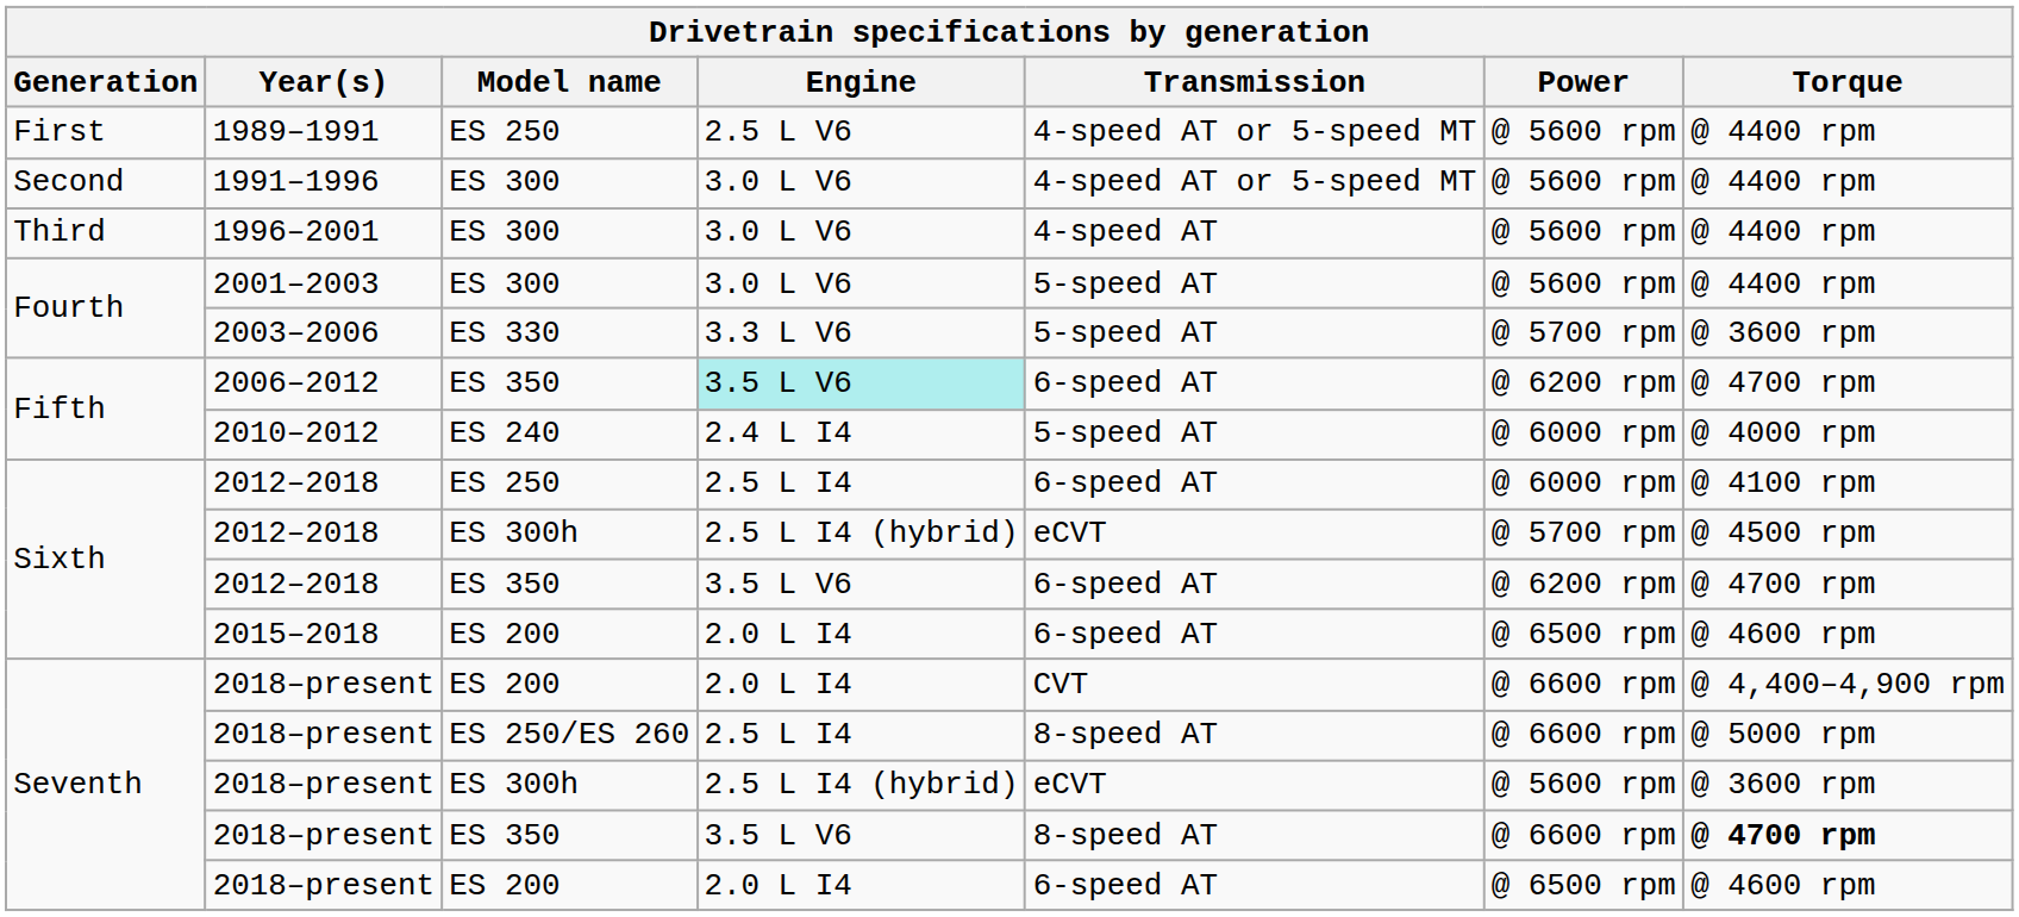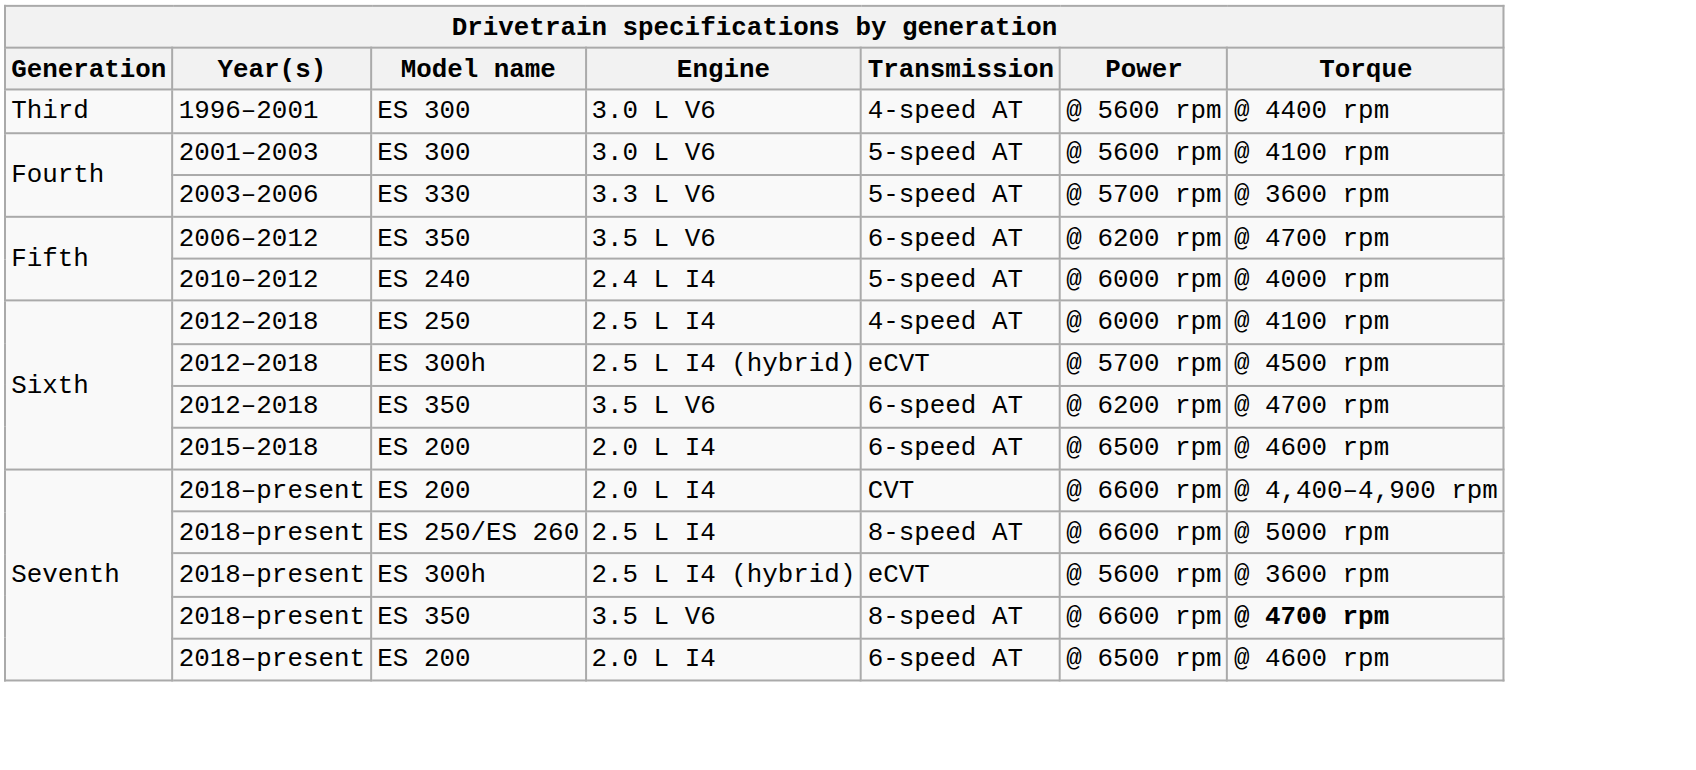 <table class="wikitable collapsible" style="float:left;">
 <tr>
 <th colspan="7">Drivetrain specifications by generation</th>
 </tr>
 <tr>
 <th>Generation</th>
 <th>Year(s)</th>
 <th>Model name</th>
 <th>Engine</th>
 <th>Transmission</th>
 <th>Power</th>
 <th>Torque</th>
-</tr>
-<tr>
-<td>First</td>
-<td>1989–1991</td>
-<td>ES 250</td>
-<td>2.5 L V6</td>
-<td>4-speed AT or 5-speed MT</td>
-<td> @ 5600 rpm</td>
-<td> @ 4400 rpm</td>
-</tr>
-<tr>
-<td>Second</td>
-<td>1991–1996</td>
-<td>ES 300</td>
-<td>3.0 L V6</td>
-<td>4-speed AT or 5-speed MT</td>
-<td> @ 5600 rpm</td>
-<td> @ 4400 rpm</td>
 </tr>
 <tr>
 <td>Third</td>
 <td>1996–2001</td>
 <td>ES 300</td>
 <td>3.0 L V6</td>
 <td>4-speed AT</td>
 <td> @ 5600 rpm</td>
 <td> @ 4400 rpm</td>
 </tr>
 <tr>
 <td rowspan="2">Fourth</td>
 <td>2001–2003</td>
 <td>ES 300</td>
 <td>3.0 L V6</td>
 <td>5-speed AT</td>
 <td> @ 5600 rpm</td>
-<td> @ 4400 rpm</td>
+<td> @ 4100 rpm</td>
 </tr>
 <tr>
 <td>2003–2006</td>
 <td>ES 330</td>
 <td>3.3 L V6</td>
 <td>5-speed AT</td>
 <td> @ 5700 rpm</td>
 <td> @ 3600 rpm</td>
 </tr>
 <tr>
 <td rowspan="2">Fifth</td>
 <td>2006–2012</td>
 <td>ES 350</td>
-<td style="background: paleturquoise;">3.5 L V6</td>
+<td>3.5 L V6</td>
 <td>6-speed AT</td>
 <td> @ 6200 rpm</td>
 <td> @ 4700 rpm</td>
 </tr>
 <tr>
 <td>2010–2012</td>
 <td>ES 240</td>
 <td>2.4 L I4</td>
 <td>5-speed AT</td>
 <td> @ 6000 rpm</td>
 <td> @ 4000 rpm</td>
 </tr>
 <tr>
 <td rowspan="4">Sixth</td>
 <td>2012–2018</td>
 <td>ES 250</td>
 <td>2.5 L I4</td>
-<td>6-speed AT</td>
+<td>4-speed AT</td>
 <td> @ 6000 rpm</td>
 <td> @ 4100 rpm</td>
 </tr>
 <tr>
 <td>2012–2018</td>
 <td>ES 300h</td>
 <td>2.5 L I4 (hybrid)</td>
 <td>eCVT</td>
 <td> @ 5700 rpm</td>
 <td> @ 4500 rpm</td>
 </tr>
 <tr>
 <td>2012–2018</td>
 <td>ES 350</td>
 <td>3.5 L V6</td>
 <td>6-speed AT</td>
 <td> @ 6200 rpm</td>
 <td> @ 4700 rpm</td>
 </tr>
 <tr>
 <td>2015–2018</td>
 <td>ES 200</td>
 <td>2.0 L I4</td>
 <td>6-speed AT</td>
 <td> @ 6500 rpm</td>
 <td> @ 4600 rpm</td>
 </tr>
 <tr>
 <td rowspan="5">Seventh</td>
 <td>2018–present</td>
 <td>ES 200</td>
 <td>2.0 L I4</td>
 <td>CVT</td>
 <td> @ 6600 rpm</td>
 <td> @ 4,400–4,900 rpm</td>
 </tr>
 <tr>
 <td>2018–present</td>
 <td>ES 250/ES 260</td>
 <td>2.5 L I4</td>
 <td>8-speed AT</td>
 <td> @ 6600 rpm</td>
 <td> @ 5000 rpm</td>
 </tr>
 <tr>
 <td>2018–present</td>
 <td>ES 300h</td>
 <td>2.5 L I4 (hybrid)</td>
 <td>eCVT</td>
 <td> @ 5600 rpm</td>
 <td> @ 3600 rpm</td>
 </tr>
 <tr>
 <td>2018–present</td>
 <td>ES 350</td>
 <td>3.5 L V6</td>
 <td>8-speed AT</td>
 <td> @ 6600 rpm</td>
 <td><strong> @ 4700 rpm</strong></td>
 </tr>
 <tr>
 <td>2018–present</td>
 <td>ES 200</td>
 <td>2.0 L I4</td>
 <td>6-speed AT</td>
 <td> @ 6500 rpm</td>
 <td> @ 4600 rpm</td>
 </tr>
 </table>
